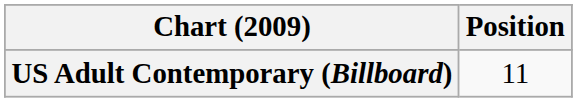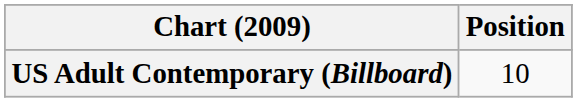 <table class="wikitable plainrowheaders" style="text-align:center">
 <tr>
 <th scope="col">Chart (2009)</th>
 <th scope="col">Position</th>
 </tr>
 <tr>
 <th scope="row">US Adult Contemporary (<em>Billboard</em>)</th>
-<td>11</td>
+<td>10</td>
 </tr>
 </table>
